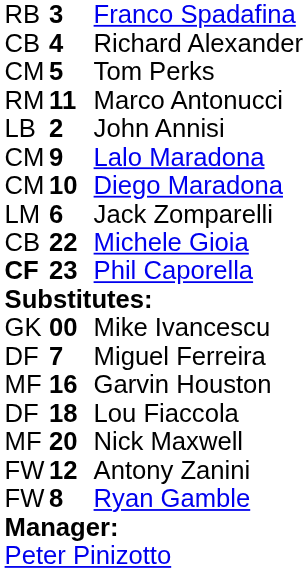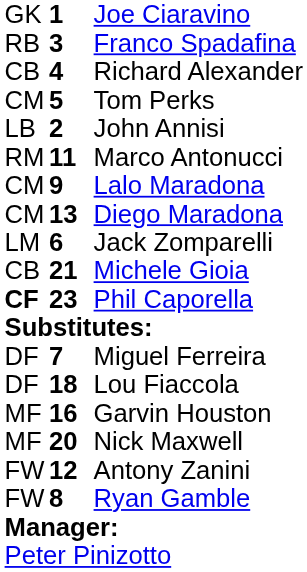 <table cellspacing="0" cellpadding="0" style="font-size:90%; margin:auto;">
 <tr>
 <th width=25></th>
 <th width=25></th>
+</tr>
+<tr>
+<td>GK</td>
+<td><strong>1</strong></td>
+<td> <a href='#'>Joe Ciaravino</a></td>
+<td></td>
+<td></td>
 </tr>
 <tr>
 <td>RB</td>
 <td><strong>3</strong></td>
 <td> <a href='#'>Franco Spadafina</a></td>
 </tr>
 <tr>
 <td>CB</td>
 <td><strong>4</strong></td>
 <td> Richard Alexander </td>
 </tr>
 <tr>
 <td>CM</td>
 <td><strong>5</strong></td>
 <td> Tom Perks </td>
 </tr>
 <tr>
-<td>RM</td>
-<td><strong>11</strong></td>
-<td> Marco Antonucci</td>
+<td>LB</td>
+<td><strong>2</strong></td>
+<td>John Annisi</td>
 <td></td>
 <td></td>
 </tr>
 <tr>
-<td>LB</td>
-<td><strong>2</strong></td>
-<td>John Annisi</td>
+<td>RM</td>
+<td><strong>11</strong></td>
+<td> Marco Antonucci</td>
 <td></td>
 <td></td>
 </tr>
 <tr>
 <td>CM</td>
 <td><strong>9</strong></td>
 <td> <a href='#'>Lalo Maradona</a></td>
 <td></td>
 <td></td>
 </tr>
 <tr>
 <td>CM</td>
-<td><strong>10</strong></td>
+<td><strong>13</strong></td>
 <td> <a href='#'>Diego Maradona</a></td>
 <td></td>
 <td></td>
 </tr>
 <tr>
 <td>LM</td>
 <td><strong>6</strong></td>
 <td>Jack Zomparelli</td>
 <td></td>
 <td></td>
 </tr>
 <tr>
 <td>CB</td>
-<td><strong>22</strong></td>
+<td><strong>21</strong></td>
 <td> <a href='#'>Michele Gioia</a></td>
 <td></td>
 <td></td>
 </tr>
 <tr>
 <td><strong>CF</strong></td>
 <td><strong>23</strong></td>
 <td> <a href='#'>Phil Caporella</a></td>
 <td></td>
 <td></td>
 </tr>
 <tr>
 <td colspan=3><strong>Substitutes:</strong></td>
 </tr>
 <tr>
-<td>GK</td>
-<td><strong>00</strong></td>
-<td>Mike Ivancescu</td>
-<td></td>
-<td></td>
-</tr>
-<tr>
 <td>DF</td>
 <td><strong>7</strong></td>
 <td>Miguel Ferreira</td>
 <td></td>
 <td></td>
 </tr>
 <tr>
-<td>MF</td>
-<td><strong>16</strong></td>
-<td>Garvin Houston</td>
+<td>DF</td>
+<td><strong>18</strong></td>
+<td>Lou Fiaccola</td>
 <td></td>
 <td></td>
 </tr>
 <tr>
-<td>DF</td>
-<td><strong>18</strong></td>
-<td>Lou Fiaccola</td>
+<td>MF</td>
+<td><strong>16</strong></td>
+<td>Garvin Houston</td>
 <td></td>
 <td></td>
 </tr>
 <tr>
 <td>MF</td>
 <td><strong>20</strong></td>
 <td>Nick Maxwell</td>
 <td></td>
 <td></td>
 </tr>
 <tr>
 <td>FW</td>
 <td><strong>12</strong></td>
 <td>Antony Zanini</td>
 <td></td>
 <td></td>
 </tr>
 <tr>
 <td>FW</td>
 <td><strong>8</strong></td>
 <td> <a href='#'>Ryan Gamble</a></td>
 <td></td>
 <td></td>
 </tr>
 <tr>
 <td colspan=3><strong>Manager:</strong></td>
 </tr>
 <tr>
 <td colspan=4> <a href='#'>Peter Pinizotto</a></td>
 </tr>
 </table>
